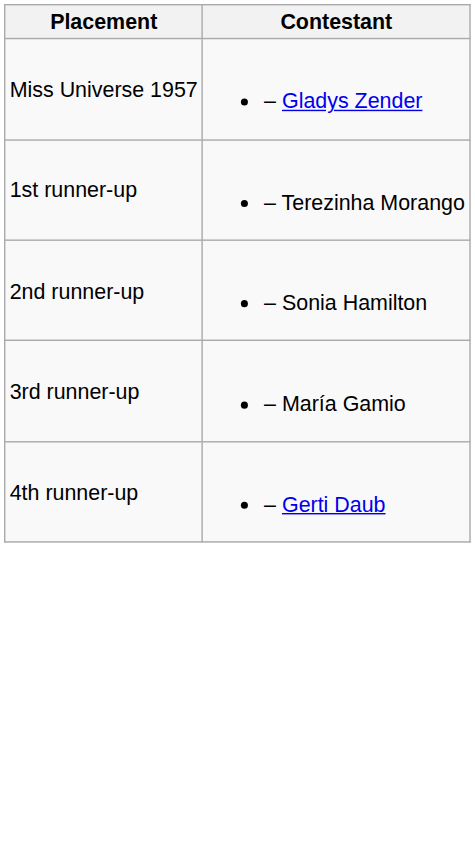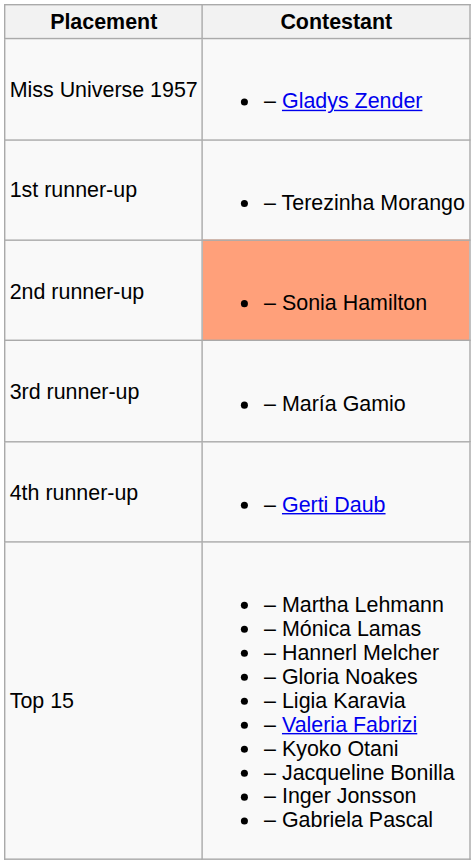 <table class="wikitable sortable" style="font-size:95%;">
 <tr>
 <th>Placement</th>
 <th>Contestant</th>
 </tr>
 <tr>
 <td>Miss Universe 1957</td>
 <td><br><ul><li> – <a href='#'>Gladys Zender</a></li></ul></td>
 </tr>
 <tr>
 <td>1st runner-up</td>
 <td><br><ul><li> – Terezinha Morango</li></ul></td>
 </tr>
 <tr>
 <td>2nd runner-up</td>
-<td><br><ul><li> – Sonia Hamilton</li></ul></td>
+<td style="background: lightsalmon;"><br><ul><li> – Sonia Hamilton</li></ul></td>
 </tr>
 <tr>
 <td>3rd runner-up</td>
 <td><br><ul><li> – María Gamio</li></ul></td>
 </tr>
 <tr>
 <td>4th runner-up</td>
 <td><br><ul><li> – <a href='#'>Gerti Daub</a></li></ul></td>
 </tr>
+<tr>
+<td>Top 15</td>
+<td><br><ul><li> – Martha Lehmann</li><li> – Mónica Lamas</li><li> – Hannerl Melcher</li><li> – Gloria Noakes</li><li> – Ligia Karavia</li><li> – <a href='#'>Valeria Fabrizi</a></li><li> – Kyoko Otani</li><li> – Jacqueline Bonilla</li><li> – Inger Jonsson</li><li> – Gabriela Pascal</li></ul></td>
+</tr>
 </table>
